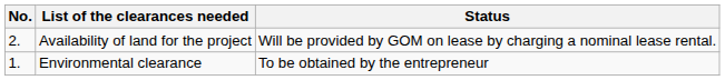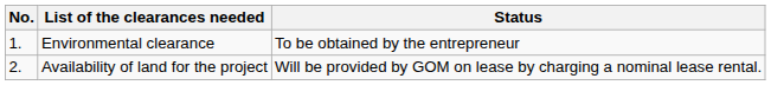 <table class="wikitable">
 <tr>
 <th>No.</th>
 <th>List of the clearances needed</th>
 <th>Status</th>
 </tr>
 <tr>
+<td>1.</td>
+<td>Environmental clearance</td>
+<td>To be obtained by the entrepreneur</td>
+</tr>
+<tr>
 <td>2.</td>
 <td>Availability of land for the project</td>
 <td>Will be provided by GOM on lease by charging a nominal lease rental.</td>
 </tr>
-<tr>
-<td>1.</td>
-<td>Environmental clearance</td>
-<td>To be obtained by the entrepreneur</td>
-</tr>
 </table>
